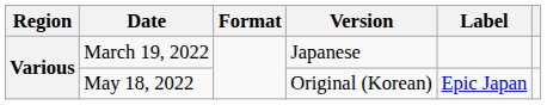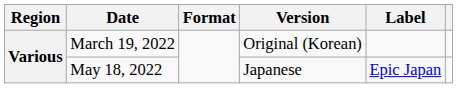 <table class="wikitable plainrowheaders">
 <tr>
 <th scope="col">Region</th>
 <th scope="col">Date</th>
 <th scope="col">Format</th>
 <th scope="col">Version</th>
 <th scope="col">Label</th>
 <th scope="col"></th>
 </tr>
 <tr>
 <th scope="row" rowspan="2">Various</th>
 <td>March 19, 2022</td>
 <td rowspan="2"></td>
-<td>Japanese</td>
+<td>Original (Korean)</td>
 <td></td>
 <td style="text-align:center"></td>
 </tr>
 <tr>
 <td>May 18, 2022</td>
-<td>Original (Korean)</td>
+<td>Japanese</td>
 <td><a href='#'>Epic Japan</a></td>
 <td style="text-align:center"></td>
 </tr>
 </table>
